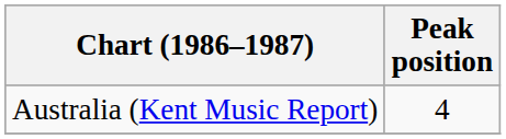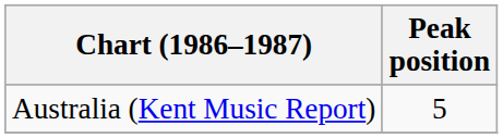 <table class="wikitable sortable">
 <tr>
 <th>Chart (1986–1987)</th>
 <th>Peak<br>position</th>
 </tr>
 <tr>
 <td>Australia (<a href='#'>Kent Music Report</a>)</td>
-<td align="center">4</td>
+<td align="center">5</td>
 </tr>
 <tr>
 </tr>
 <tr>
 </tr>
 <tr>
 </tr>
 <tr>
 </tr>
 <tr>
 </tr>
 <tr>
 </tr>
 </table>
